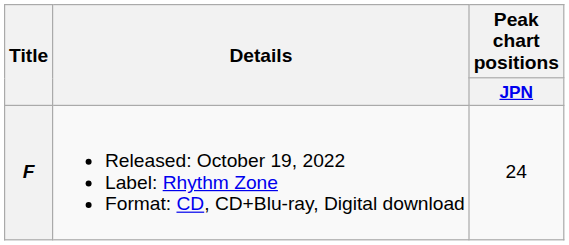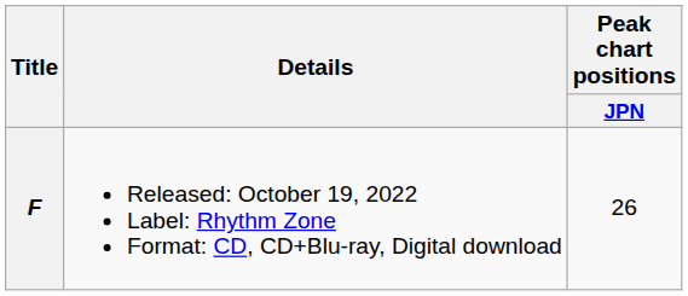 <table class="wikitable plainrowheaders">
 <tr class="hintergrundfarbe8">
 <th scope="col" rowspan="2">Title</th>
 <th scope="col" rowspan="2">Details</th>
 <th scope="col">Peak chart positions</th>
 </tr>
 <tr>
 <th scope="col" style="width:3em;font-size:90%"><a href='#'>JPN</a><br></th>
 </tr>
 <tr>
 <th scope="row"><em>F</em></th>
 <td><br><ul><li>Released: October 19, 2022</li><li>Label: <a href='#'>Rhythm Zone</a></li><li>Format: <a href='#'>CD</a>, CD+Blu-ray, Digital download</li></ul></td>
-<td align="center">24</td>
+<td align="center">26</td>
 </tr>
 </table>
